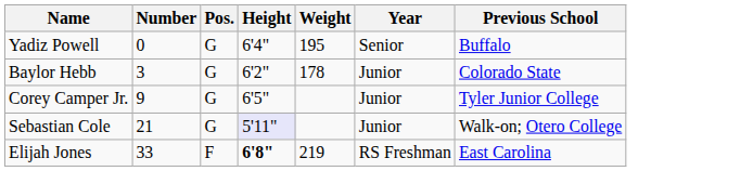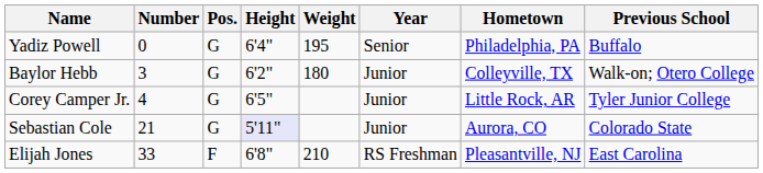 <table class="wikitable sortable" border="1">
 <tr>
 <th>Name</th>
 <th>Number</th>
 <th>Pos.</th>
 <th>Height</th>
 <th>Weight</th>
 <th>Year</th>
+<th>Hometown</th>
 <th class="unsortable">Previous School</th>
 </tr>
 <tr>
 <td>Yadiz Powell</td>
 <td>0</td>
 <td>G</td>
 <td>6'4"</td>
 <td>195</td>
 <td>Senior</td>
+<td><a href='#'>Philadelphia, PA</a></td>
 <td><a href='#'>Buffalo</a></td>
 </tr>
 <tr>
 <td>Baylor Hebb</td>
 <td>3</td>
 <td>G</td>
 <td>6'2"</td>
-<td>178</td>
+<td>180</td>
 <td>Junior</td>
-<td><a href='#'>Colorado State</a></td>
+<td><a href='#'>Colleyville, TX</a></td>
+<td>Walk-on; <a href='#'>Otero College</a></td>
 </tr>
 <tr>
 <td>Corey Camper Jr.</td>
-<td>9</td>
+<td>4</td>
 <td>G</td>
 <td>6'5"</td>
 <td></td>
 <td>Junior</td>
+<td><a href='#'>Little Rock, AR</a></td>
 <td><a href='#'>Tyler Junior College</a></td>
 </tr>
 <tr>
 <td>Sebastian Cole</td>
 <td>21</td>
 <td>G</td>
 <td style="background: lavender;">5'11"</td>
 <td></td>
 <td>Junior</td>
-<td>Walk-on; <a href='#'>Otero College</a></td>
+<td><a href='#'>Aurora, CO</a></td>
+<td><a href='#'>Colorado State</a></td>
 </tr>
 <tr>
 <td>Elijah Jones</td>
 <td>33</td>
 <td>F</td>
-<td><strong>6'8"</strong></td>
-<td>219</td>
+<td>6'8"</td>
+<td>210</td>
 <td>RS Freshman</td>
+<td><a href='#'>Pleasantville, NJ</a></td>
 <td><a href='#'>East Carolina</a></td>
 </tr>
 </table>
